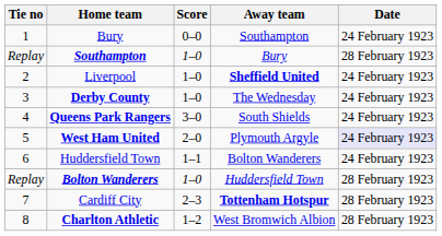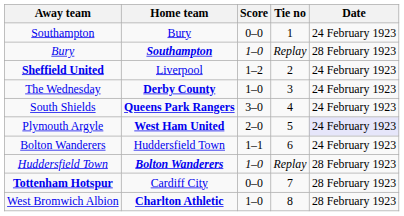 <table class="wikitable" style="text-align: center">
 <tr>
-<th>Tie no</th>
+<th>Away team</th>
 <th>Home team</th>
 <th>Score</th>
-<th>Away team</th>
+<th>Tie no</th>
 <th>Date</th>
 </tr>
 <tr>
-<td>1</td>
+<td><a href='#'>Southampton</a></td>
 <td><a href='#'>Bury</a></td>
 <td>0–0</td>
-<td><a href='#'>Southampton</a></td>
+<td>1</td>
 <td>24 February 1923</td>
 </tr>
 <tr>
-<td><em>Replay</em></td>
+<td><em><a href='#'>Bury</a></em></td>
 <td><strong><em><a href='#'>Southampton</a></em></strong></td>
 <td><em>1–0</em></td>
-<td><em><a href='#'>Bury</a></em></td>
+<td><em>Replay</em></td>
 <td>28 February 1923</td>
 </tr>
 <tr>
+<td><strong><a href='#'>Sheffield United</a></strong></td>
+<td><a href='#'>Liverpool</a></td>
+<td>1–2</td>
 <td>2</td>
-<td><a href='#'>Liverpool</a></td>
-<td>1–0</td>
-<td><strong><a href='#'>Sheffield United</a></strong></td>
 <td>24 February 1923</td>
 </tr>
 <tr>
-<td>3</td>
+<td><a href='#'>The Wednesday</a></td>
 <td><strong><a href='#'>Derby County</a></strong></td>
 <td>1–0</td>
-<td><a href='#'>The Wednesday</a></td>
+<td>3</td>
 <td>24 February 1923</td>
 </tr>
 <tr>
-<td>4</td>
+<td><a href='#'>South Shields</a></td>
 <td><strong><a href='#'>Queens Park Rangers</a></strong></td>
 <td>3–0</td>
-<td><a href='#'>South Shields</a></td>
+<td>4</td>
 <td>24 February 1923</td>
 </tr>
 <tr>
-<td>5</td>
+<td><a href='#'>Plymouth Argyle</a></td>
 <td><strong><a href='#'>West Ham United</a></strong></td>
 <td>2–0</td>
-<td><a href='#'>Plymouth Argyle</a></td>
+<td>5</td>
 <td style="background: lavender;">24 February 1923</td>
 </tr>
 <tr>
-<td>6</td>
+<td><a href='#'>Bolton Wanderers</a></td>
 <td><a href='#'>Huddersfield Town</a></td>
 <td>1–1</td>
-<td><a href='#'>Bolton Wanderers</a></td>
+<td>6</td>
 <td>24 February 1923</td>
 </tr>
 <tr>
-<td><em>Replay</em></td>
+<td><em><a href='#'>Huddersfield Town</a></em></td>
 <td><strong><em><a href='#'>Bolton Wanderers</a></em></strong></td>
 <td><em>1–0</em></td>
-<td><em><a href='#'>Huddersfield Town</a></em></td>
+<td><em>Replay</em></td>
 <td>28 February 1923</td>
 </tr>
 <tr>
+<td><strong><a href='#'>Tottenham Hotspur</a></strong></td>
+<td><a href='#'>Cardiff City</a></td>
+<td>0–0</td>
 <td>7</td>
-<td><a href='#'>Cardiff City</a></td>
-<td>2–3</td>
-<td><strong><a href='#'>Tottenham Hotspur</a></strong></td>
 <td>28 February 1923</td>
 </tr>
 <tr>
+<td><a href='#'>West Bromwich Albion</a></td>
+<td><strong><a href='#'>Charlton Athletic</a></strong></td>
+<td>1–0</td>
 <td>8</td>
-<td><strong><a href='#'>Charlton Athletic</a></strong></td>
-<td>1–2</td>
-<td><a href='#'>West Bromwich Albion</a></td>
 <td>28 February 1923</td>
 </tr>
 </table>
